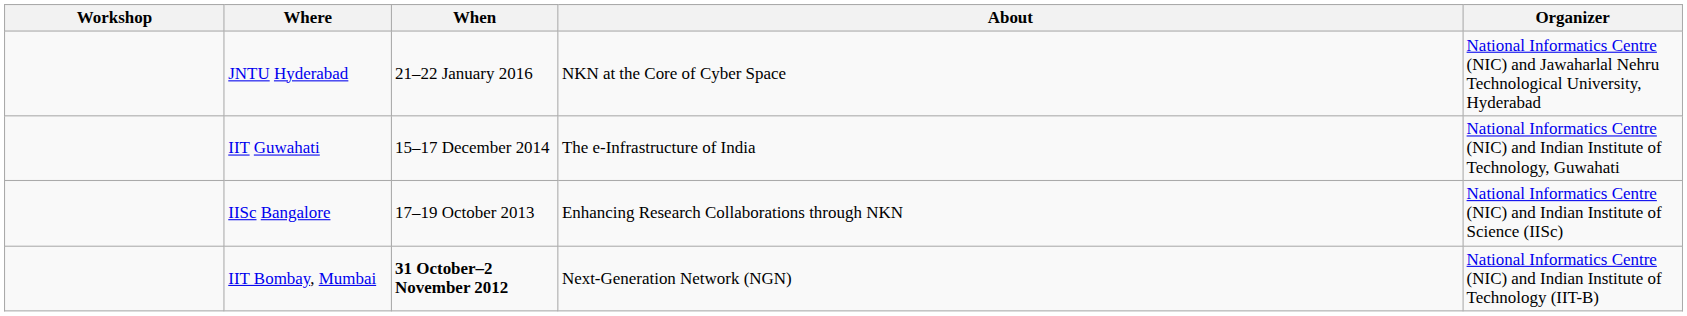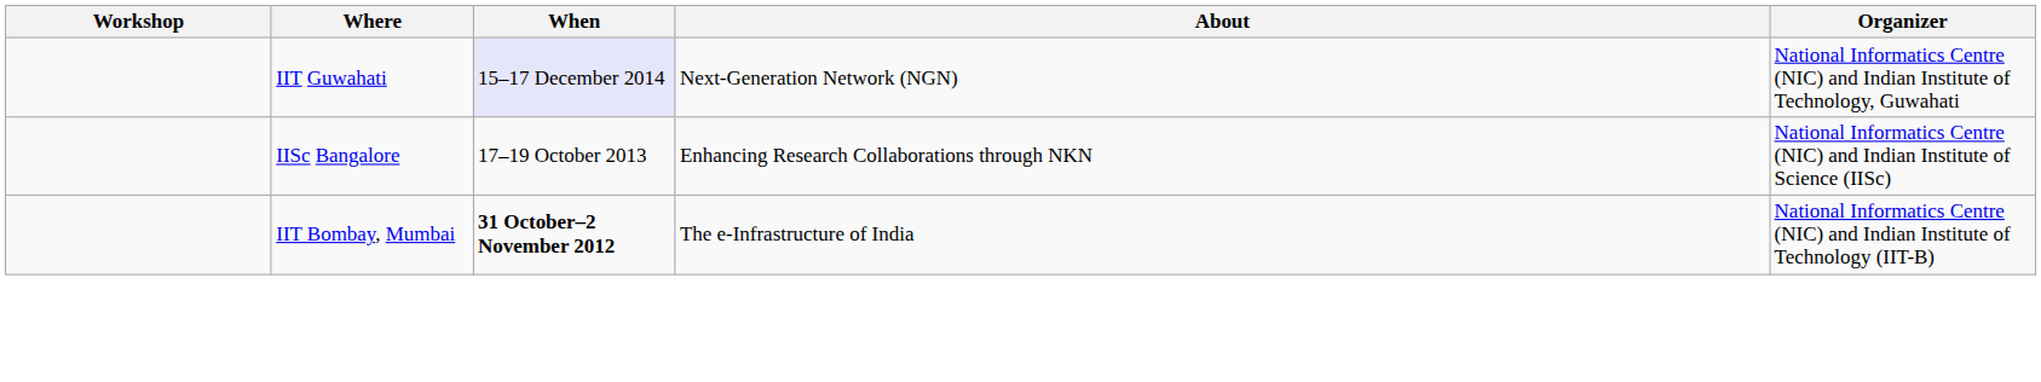 <table style="width:100%" class="wikitable">
 <tr>
 <th style="width:200px;">Workshop</th>
 <th style="width:150px;">Where</th>
 <th style="width:150px;">When</th>
 <th>About</th>
 <th style="width:200px;">Organizer</th>
 </tr>
 <tr>
 <td></td>
-<td><a href='#'>JNTU</a> <a href='#'>Hyderabad</a></td>
-<td>21–22 January 2016</td>
-<td>NKN at the Core of Cyber Space</td>
-<td><a href='#'>National Informatics Centre</a> (NIC) and Jawaharlal Nehru Technological University, Hyderabad</td>
-</tr>
-<tr>
-<td></td>
 <td><a href='#'>IIT</a> <a href='#'>Guwahati</a></td>
-<td>15–17 December 2014</td>
-<td>The e-Infrastructure of India</td>
+<td style="background: lavender;">15–17 December 2014</td>
+<td>Next-Generation Network (NGN)</td>
 <td><a href='#'>National Informatics Centre</a> (NIC) and Indian Institute of Technology, Guwahati</td>
 </tr>
 <tr>
 <td></td>
 <td><a href='#'>IISc</a> <a href='#'>Bangalore</a></td>
 <td>17–19 October 2013</td>
 <td>Enhancing Research Collaborations through NKN</td>
 <td><a href='#'>National Informatics Centre</a> (NIC) and Indian Institute of Science (IISc)</td>
 </tr>
 <tr>
 <td></td>
 <td><a href='#'>IIT Bombay</a>, <a href='#'>Mumbai</a></td>
 <td><strong>31 October–2 November 2012</strong></td>
-<td>Next-Generation Network (NGN)</td>
+<td>The e-Infrastructure of India</td>
 <td><a href='#'>National Informatics Centre</a> (NIC) and Indian Institute of Technology (IIT-B)</td>
 </tr>
 </table>
